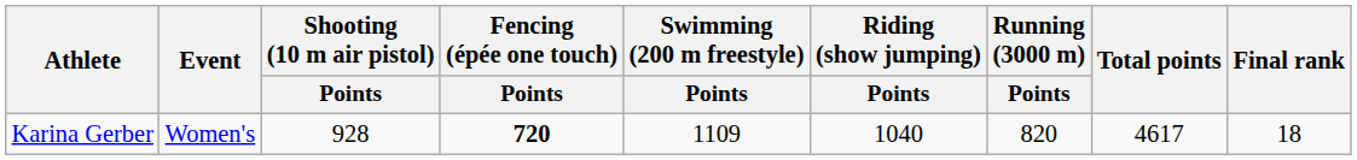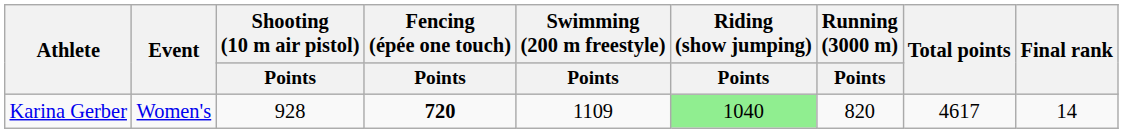 <table class="wikitable" style="font-size:90%">
 <tr>
 <th rowspan="2">Athlete</th>
 <th rowspan="2">Event</th>
 <th>Shooting<br><span>(10 m air pistol)</span></th>
 <th>Fencing<br><span>(épée one touch)</span></th>
 <th>Swimming<br><span>(200 m freestyle)</span></th>
 <th>Riding<br><span>(show jumping)</span></th>
 <th>Running<br><span>(3000 m)</span></th>
 <th rowspan=2>Total points</th>
 <th rowspan=2>Final rank</th>
 </tr>
 <tr style="font-size:95%">
 <th>Points</th>
 <th>Points</th>
 <th>Points</th>
 <th>Points</th>
 <th>Points</th>
 </tr>
 <tr align=center>
 <td align=left><a href='#'>Karina Gerber</a></td>
 <td align=left rowspan=3><a href='#'>Women's</a></td>
 <td>928</td>
 <td><strong>720</strong></td>
 <td>1109</td>
-<td>1040</td>
+<td style="background: lightgreen;">1040</td>
 <td>820</td>
 <td>4617</td>
-<td>18</td>
+<td>14</td>
 </tr>
 </table>
